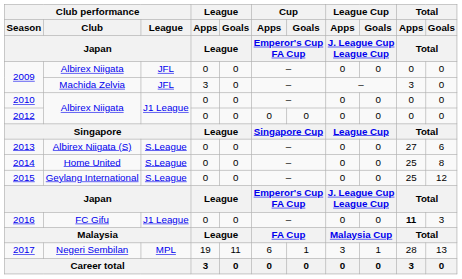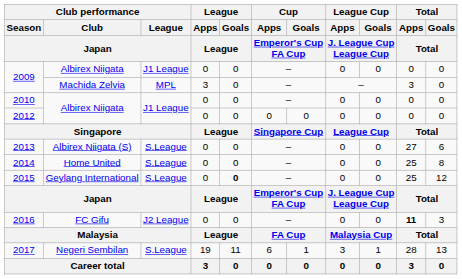 <table class="wikitable" style="text-align:center">
 <tr>
 <th colspan=3>Club performance</th>
 <th colspan=2>League</th>
 <th colspan=2>Cup</th>
 <th colspan=2>League Cup</th>
 <th colspan=2>Total</th>
 </tr>
 <tr>
 <th>Season</th>
 <th>Club</th>
 <th>League</th>
 <th>Apps</th>
 <th>Goals</th>
 <th>Apps</th>
 <th>Goals</th>
 <th>Apps</th>
 <th>Goals</th>
 <th>Apps</th>
 <th>Goals</th>
 </tr>
 <tr>
 <th colspan=3>Japan</th>
 <th colspan=2>League</th>
 <th colspan=2><a href='#'>Emperor's Cup</a><br><a href='#'>FA Cup</a></th>
 <th colspan=2><a href='#'>J. League Cup</a><br><a href='#'>League Cup</a></th>
 <th colspan=2>Total</th>
 </tr>
 <tr>
 <td rowspan="2"><a href='#'>2009</a></td>
 <td><a href='#'>Albirex Niigata</a></td>
-<td><a href='#'>JFL</a></td>
+<td><a href='#'>J1 League</a></td>
 <td>0</td>
 <td>0</td>
 <td colspan="2">–</td>
 <td>0</td>
 <td>0</td>
 <td>0</td>
 <td>0</td>
 </tr>
 <tr>
 <td><a href='#'>Machida Zelvia</a></td>
-<td><a href='#'>JFL</a></td>
+<td><a href='#'>MPL</a></td>
 <td>3</td>
 <td>0</td>
 <td colspan="2">–</td>
 <td colspan="2">–</td>
 <td>3</td>
 <td>0</td>
 </tr>
 <tr>
 <td><a href='#'>2010</a></td>
 <td rowspan="2"><a href='#'>Albirex Niigata</a></td>
 <td rowspan="2"><a href='#'>J1 League</a></td>
 <td>0</td>
 <td>0</td>
 <td colspan="2">–</td>
 <td>0</td>
 <td>0</td>
 <td>0</td>
 <td>0</td>
 </tr>
 <tr>
 <td><a href='#'>2012</a></td>
 <td>0</td>
 <td>0</td>
 <td>0</td>
 <td>0</td>
 <td>0</td>
 <td>0</td>
 <td>0</td>
 <td>0</td>
 </tr>
 <tr>
 <th colspan=3>Singapore</th>
 <th colspan=2>League</th>
 <th colspan=2><a href='#'>Singapore Cup</a></th>
 <th colspan=2><a href='#'>League Cup</a></th>
 <th colspan=2>Total</th>
 </tr>
 <tr>
 <td><a href='#'>2013</a></td>
 <td><a href='#'>Albirex Niigata (S)</a></td>
 <td><a href='#'>S.League</a></td>
 <td>0</td>
 <td>0</td>
 <td colspan="2">–</td>
 <td>0</td>
 <td>0</td>
 <td>27</td>
 <td>6</td>
 </tr>
 <tr>
 <td><a href='#'>2014</a></td>
 <td><a href='#'>Home United</a></td>
 <td><a href='#'>S.League</a></td>
 <td>0</td>
 <td>0</td>
 <td colspan="2">–</td>
 <td>0</td>
 <td>0</td>
 <td>25</td>
 <td>8</td>
 </tr>
 <tr>
 <td><a href='#'>2015</a></td>
 <td><a href='#'>Geylang International</a></td>
 <td><a href='#'>S.League</a></td>
 <td>0</td>
-<td>0</td>
+<td><strong>0</strong></td>
 <td colspan="2">–</td>
 <td>0</td>
 <td>0</td>
 <td>25</td>
 <td>12</td>
 </tr>
 <tr>
 <th colspan=3>Japan</th>
 <th colspan=2>League</th>
 <th colspan=2><a href='#'>Emperor's Cup</a><br><a href='#'>FA Cup</a></th>
 <th colspan=2><a href='#'>J. League Cup</a><br><a href='#'>League Cup</a></th>
 <th colspan=2>Total</th>
 </tr>
 <tr>
 <td><a href='#'>2016</a></td>
 <td><a href='#'>FC Gifu</a></td>
-<td><a href='#'>J1 League</a></td>
+<td><a href='#'>J2 League</a></td>
 <td>0</td>
 <td>0</td>
 <td colspan="2">–</td>
 <td>0</td>
 <td>0</td>
 <td><strong>11</strong></td>
 <td>3</td>
 </tr>
 <tr>
 <th colspan=3>Malaysia</th>
 <th colspan=2>League</th>
 <th colspan=2><a href='#'>FA Cup</a></th>
 <th colspan=2><a href='#'>Malaysia Cup</a></th>
 <th colspan=2>Total</th>
 </tr>
 <tr>
 <td><a href='#'>2017</a></td>
 <td><a href='#'>Negeri Sembilan</a></td>
-<td><a href='#'>MPL</a></td>
+<td><a href='#'>S.League</a></td>
 <td>19</td>
 <td>11</td>
 <td>6</td>
 <td>1</td>
 <td>3</td>
 <td>1</td>
 <td>28</td>
 <td>13</td>
 </tr>
 <tr>
 <th colspan=3>Career total</th>
 <th>3</th>
 <th>0</th>
 <th>0</th>
 <th>0</th>
 <th>0</th>
 <th>0</th>
 <th>3</th>
 <th>0</th>
 </tr>
 </table>
